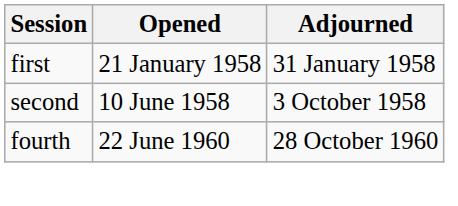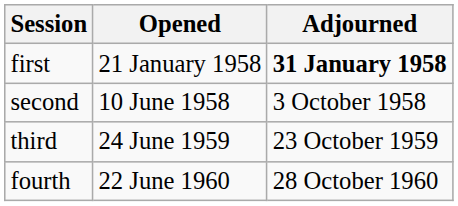 <table class="wikitable">
 <tr>
 <th>Session</th>
 <th>Opened</th>
 <th>Adjourned</th>
 </tr>
 <tr>
 <td>first</td>
 <td>21 January 1958</td>
-<td>31 January 1958</td>
+<td><strong>31 January 1958</strong></td>
 </tr>
 <tr>
 <td>second</td>
 <td>10 June 1958</td>
 <td>3 October 1958</td>
 </tr>
 <tr>
+<td>third</td>
+<td>24 June 1959</td>
+<td>23 October 1959</td>
+</tr>
+<tr>
 <td>fourth</td>
 <td>22 June 1960</td>
 <td>28 October 1960</td>
 </tr>
 </table>
